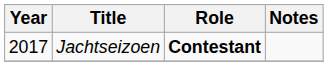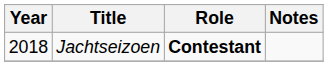 <table class="wikitable sortable">
 <tr>
 <th>Year</th>
 <th>Title</th>
 <th>Role</th>
 <th class="unsortable">Notes</th>
 </tr>
 <tr>
-<td>2017</td>
+<td>2018</td>
 <td><em>Jachtseizoen</em></td>
 <td><strong>Contestant</strong></td>
 <td></td>
 </tr>
 <tr>
 </tr>
 </table>
